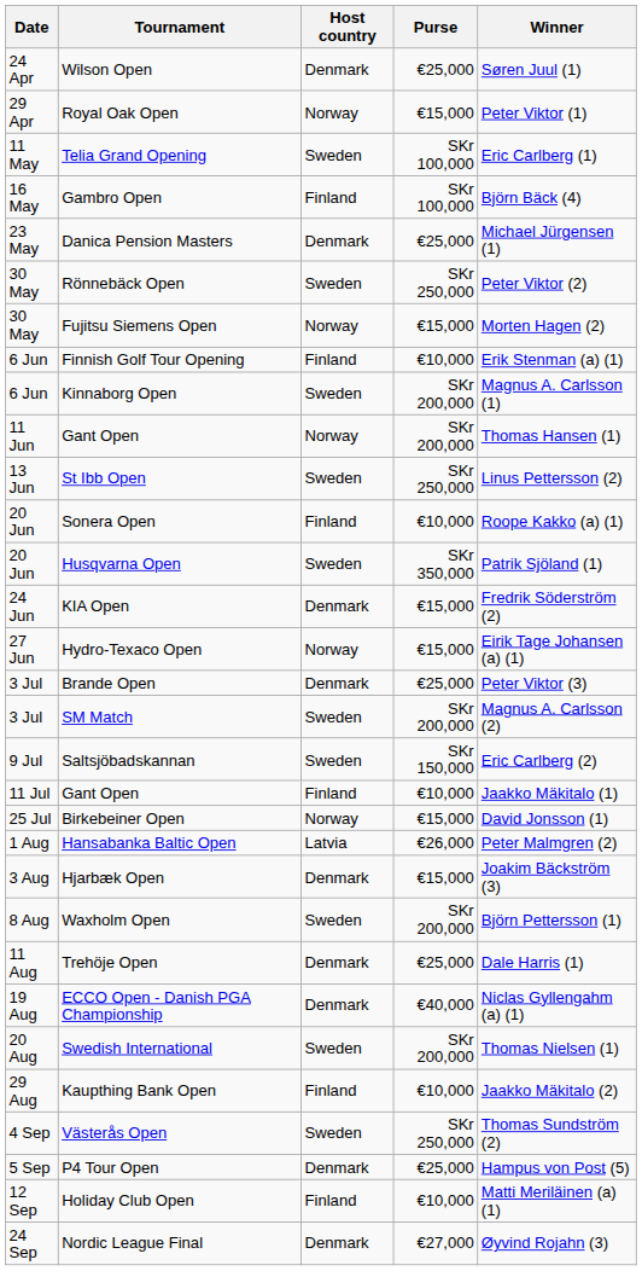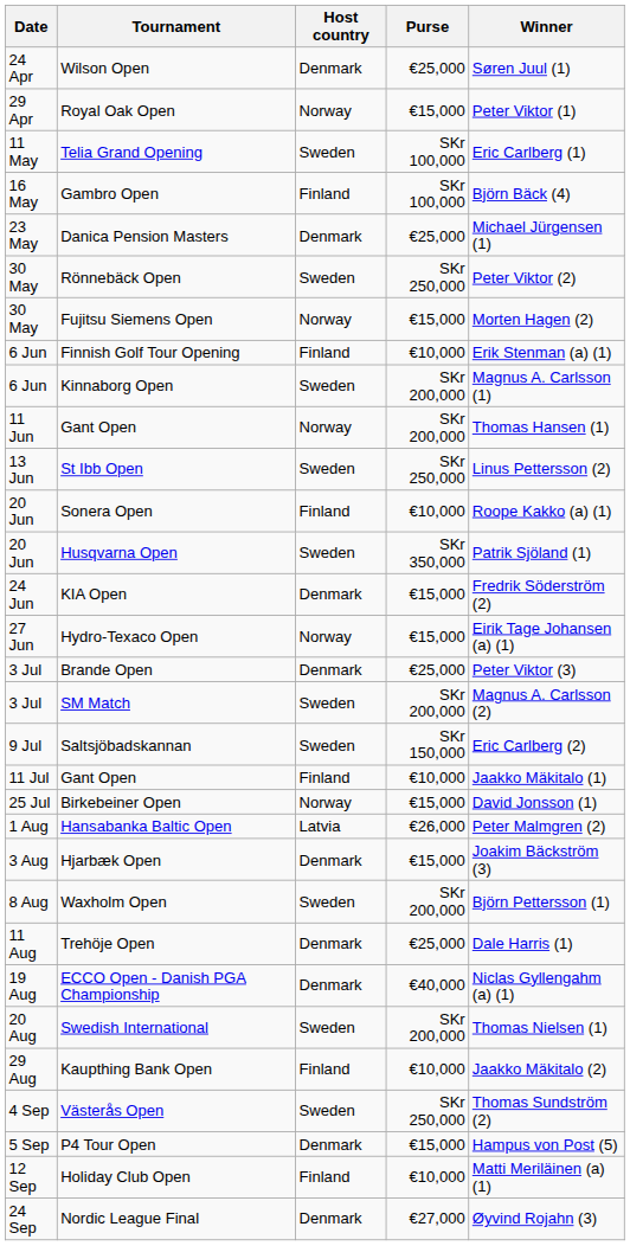 <table class="wikitable" style="font-size:95%;">
 <tr>
 <th>Date</th>
 <th>Tournament</th>
 <th>Host country</th>
 <th>Purse</th>
 <th>Winner</th>
 </tr>
 <tr>
 <td>24 Apr</td>
 <td>Wilson Open</td>
 <td>Denmark</td>
 <td align=right>€25,000</td>
 <td> <a href='#'>Søren Juul</a> (1)</td>
 </tr>
 <tr>
 <td>29 Apr</td>
 <td>Royal Oak Open</td>
 <td>Norway</td>
 <td align=right>€15,000</td>
 <td> <a href='#'>Peter Viktor</a> (1)</td>
 </tr>
 <tr>
 <td>11 May</td>
 <td><a href='#'>Telia Grand Opening</a></td>
 <td>Sweden</td>
 <td align=right>SKr 100,000</td>
 <td> <a href='#'>Eric Carlberg</a> (1)</td>
 </tr>
 <tr>
 <td>16 May</td>
 <td>Gambro Open</td>
 <td>Finland</td>
 <td align=right>SKr 100,000</td>
 <td> <a href='#'>Björn Bäck</a> (4)</td>
 </tr>
 <tr>
 <td>23 May</td>
 <td>Danica Pension Masters</td>
 <td>Denmark</td>
 <td align=right>€25,000</td>
 <td> <a href='#'>Michael Jürgensen</a> (1)</td>
 </tr>
 <tr>
 <td>30 May</td>
 <td>Rönnebäck Open</td>
 <td>Sweden</td>
 <td align=right>SKr 250,000</td>
 <td> <a href='#'>Peter Viktor</a> (2)</td>
 </tr>
 <tr>
 <td>30 May</td>
 <td>Fujitsu Siemens Open</td>
 <td>Norway</td>
 <td align=right>€15,000</td>
 <td> <a href='#'>Morten Hagen</a> (2)</td>
 </tr>
 <tr>
 <td>6 Jun</td>
 <td>Finnish Golf Tour Opening</td>
 <td>Finland</td>
 <td align=right>€10,000</td>
 <td> <a href='#'>Erik Stenman</a> (a) (1)</td>
 </tr>
 <tr>
 <td>6 Jun</td>
 <td>Kinnaborg Open</td>
 <td>Sweden</td>
 <td align=right>SKr 200,000</td>
 <td> <a href='#'>Magnus A. Carlsson</a> (1)</td>
 </tr>
 <tr>
 <td>11 Jun</td>
 <td>Gant Open</td>
 <td>Norway</td>
 <td align=right>SKr 200,000</td>
 <td> <a href='#'>Thomas Hansen</a> (1)</td>
 </tr>
 <tr>
 <td>13 Jun</td>
 <td><a href='#'>St Ibb Open</a></td>
 <td>Sweden</td>
 <td align=right>SKr 250,000</td>
 <td> <a href='#'>Linus Pettersson</a> (2)</td>
 </tr>
 <tr>
 <td>20 Jun</td>
 <td>Sonera Open</td>
 <td>Finland</td>
 <td align=right>€10,000</td>
 <td> <a href='#'>Roope Kakko</a> (a) (1)</td>
 </tr>
 <tr>
 <td>20 Jun</td>
 <td><a href='#'>Husqvarna Open</a></td>
 <td>Sweden</td>
 <td align=right>SKr 350,000</td>
 <td> <a href='#'>Patrik Sjöland</a> (1)</td>
 </tr>
 <tr>
 <td>24 Jun</td>
 <td>KIA Open</td>
 <td>Denmark</td>
 <td align=right>€15,000</td>
 <td> <a href='#'>Fredrik Söderström</a> (2)</td>
 </tr>
 <tr>
 <td>27 Jun</td>
 <td>Hydro-Texaco Open</td>
 <td>Norway</td>
 <td align=right>€15,000</td>
 <td> <a href='#'>Eirik Tage Johansen</a> (a) (1)</td>
 </tr>
 <tr>
 <td>3 Jul</td>
 <td>Brande Open</td>
 <td>Denmark</td>
 <td align=right>€25,000</td>
 <td> <a href='#'>Peter Viktor</a> (3)</td>
 </tr>
 <tr>
 <td>3 Jul</td>
 <td><a href='#'>SM Match</a></td>
 <td>Sweden</td>
 <td align=right>SKr 200,000</td>
 <td> <a href='#'>Magnus A. Carlsson</a> (2)</td>
 </tr>
 <tr>
 <td>9 Jul</td>
 <td>Saltsjöbadskannan</td>
 <td>Sweden</td>
 <td align=right>SKr 150,000</td>
 <td> <a href='#'>Eric Carlberg</a> (2)</td>
 </tr>
 <tr>
 <td>11 Jul</td>
 <td>Gant Open</td>
 <td>Finland</td>
 <td align=right>€10,000</td>
 <td> <a href='#'>Jaakko Mäkitalo</a> (1)</td>
 </tr>
 <tr>
 <td>25 Jul</td>
 <td>Birkebeiner Open</td>
 <td>Norway</td>
 <td align=right>€15,000</td>
 <td> <a href='#'>David Jonsson</a> (1)</td>
 </tr>
 <tr>
 <td>1 Aug</td>
 <td><a href='#'>Hansabanka Baltic Open</a></td>
 <td>Latvia</td>
 <td align=right>€26,000</td>
 <td> <a href='#'>Peter Malmgren</a> (2)</td>
 </tr>
 <tr>
 <td>3 Aug</td>
 <td>Hjarbæk Open</td>
 <td>Denmark</td>
 <td align=right>€15,000</td>
 <td> <a href='#'>Joakim Bäckström</a> (3)</td>
 </tr>
 <tr>
 <td>8 Aug</td>
 <td>Waxholm Open</td>
 <td>Sweden</td>
 <td align=right>SKr 200,000</td>
 <td> <a href='#'>Björn Pettersson</a> (1)</td>
 </tr>
 <tr>
 <td>11 Aug</td>
 <td>Trehöje Open</td>
 <td>Denmark</td>
 <td align=right>€25,000</td>
 <td> <a href='#'>Dale Harris</a> (1)</td>
 </tr>
 <tr>
 <td>19 Aug</td>
 <td><a href='#'>ECCO Open - Danish PGA Championship</a></td>
 <td>Denmark</td>
 <td align=right>€40,000</td>
 <td> <a href='#'>Niclas Gyllengahm</a> (a) (1)</td>
 </tr>
 <tr>
 <td>20 Aug</td>
 <td><a href='#'>Swedish International</a></td>
 <td>Sweden</td>
 <td align=right>SKr 200,000</td>
 <td> <a href='#'>Thomas Nielsen</a> (1)</td>
 </tr>
 <tr>
 <td>29 Aug</td>
 <td>Kaupthing Bank Open</td>
 <td>Finland</td>
 <td align=right>€10,000</td>
 <td> <a href='#'>Jaakko Mäkitalo</a> (2)</td>
 </tr>
 <tr>
 <td>4 Sep</td>
 <td><a href='#'>Västerås Open</a></td>
 <td>Sweden</td>
 <td align=right>SKr 250,000</td>
 <td> <a href='#'>Thomas Sundström</a> (2)</td>
 </tr>
 <tr>
 <td>5 Sep</td>
 <td>P4 Tour Open</td>
 <td>Denmark</td>
-<td align=right>€25,000</td>
+<td align=right>€15,000</td>
 <td> <a href='#'>Hampus von Post</a> (5)</td>
 </tr>
 <tr>
 <td>12 Sep</td>
 <td>Holiday Club Open</td>
 <td>Finland</td>
 <td align=right>€10,000</td>
 <td> <a href='#'>Matti Meriläinen</a> (a) (1)</td>
 </tr>
 <tr>
 <td>24 Sep</td>
 <td>Nordic League Final</td>
 <td>Denmark</td>
 <td align=right>€27,000</td>
 <td> <a href='#'>Øyvind Rojahn</a> (3)</td>
 </tr>
 </table>
